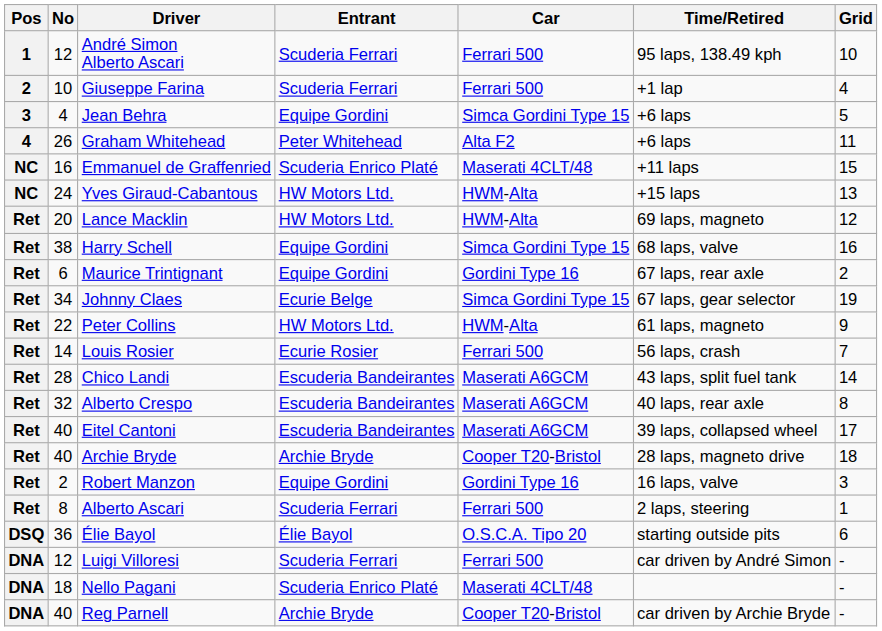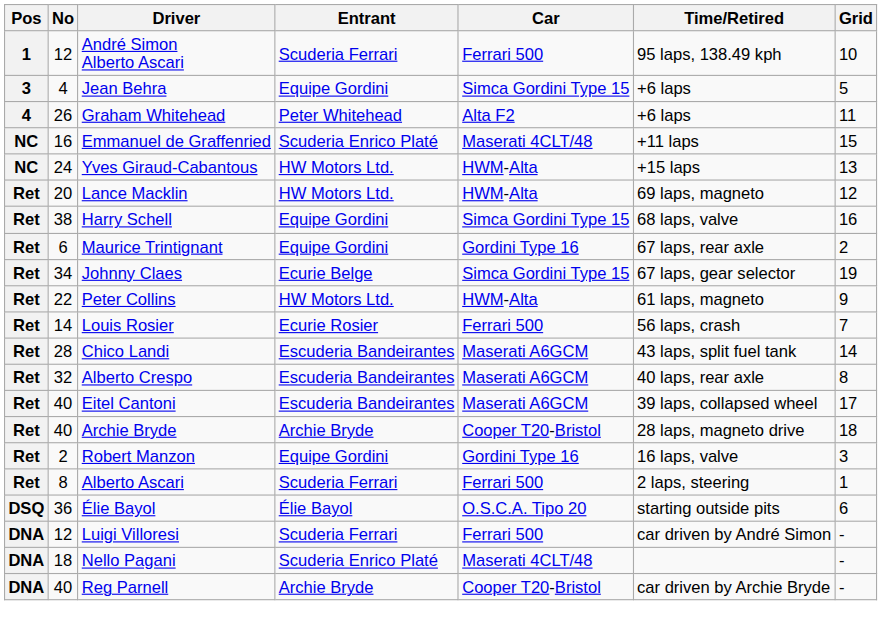 <table class="wikitable" style="font-size: 95%;">
 <tr>
 <th>Pos</th>
 <th>No</th>
 <th>Driver</th>
 <th>Entrant</th>
 <th>Car</th>
 <th>Time/Retired</th>
 <th>Grid</th>
 </tr>
 <tr>
 <th>1</th>
 <td align="center">12</td>
 <td> <a href='#'>André Simon</a><br> <a href='#'>Alberto Ascari</a></td>
 <td><a href='#'>Scuderia Ferrari</a></td>
 <td><a href='#'>Ferrari 500</a></td>
 <td>95 laps, 138.49 kph</td>
 <td>10</td>
-</tr>
-<tr>
-<th>2</th>
-<td align="center">10</td>
-<td> <a href='#'>Giuseppe Farina</a></td>
-<td><a href='#'>Scuderia Ferrari</a></td>
-<td><a href='#'>Ferrari 500</a></td>
-<td>+1 lap</td>
-<td>4</td>
 </tr>
 <tr>
 <th>3</th>
 <td align="center">4</td>
 <td> <a href='#'>Jean Behra</a></td>
 <td><a href='#'>Equipe Gordini</a></td>
 <td><a href='#'>Simca Gordini Type 15</a></td>
 <td>+6 laps</td>
 <td>5</td>
 </tr>
 <tr>
 <th>4</th>
 <td align="center">26</td>
 <td> <a href='#'>Graham Whitehead</a></td>
 <td><a href='#'>Peter Whitehead</a></td>
 <td><a href='#'>Alta F2</a></td>
 <td>+6 laps</td>
 <td>11</td>
 </tr>
 <tr>
 <th>NC</th>
 <td align="center">16</td>
 <td> <a href='#'>Emmanuel de Graffenried</a></td>
 <td><a href='#'>Scuderia Enrico Platé</a></td>
 <td><a href='#'>Maserati 4CLT/48</a></td>
 <td>+11 laps</td>
 <td>15</td>
 </tr>
 <tr>
 <th>NC</th>
 <td align="center">24</td>
 <td> <a href='#'>Yves Giraud-Cabantous</a></td>
 <td><a href='#'>HW Motors Ltd.</a></td>
 <td><a href='#'>HWM</a>-<a href='#'>Alta</a></td>
 <td>+15 laps</td>
 <td>13</td>
 </tr>
 <tr>
 <th>Ret</th>
 <td align="center">20</td>
 <td> <a href='#'>Lance Macklin</a></td>
 <td><a href='#'>HW Motors Ltd.</a></td>
 <td><a href='#'>HWM</a>-<a href='#'>Alta</a></td>
 <td>69 laps, magneto</td>
 <td>12</td>
 </tr>
 <tr>
 <th>Ret</th>
 <td align="center">38</td>
 <td> <a href='#'>Harry Schell</a></td>
 <td><a href='#'>Equipe Gordini</a></td>
 <td><a href='#'>Simca Gordini Type 15</a></td>
 <td>68 laps, valve</td>
 <td>16</td>
 </tr>
 <tr>
 <th>Ret</th>
 <td align="center">6</td>
 <td> <a href='#'>Maurice Trintignant</a></td>
 <td><a href='#'>Equipe Gordini</a></td>
 <td><a href='#'>Gordini Type 16</a></td>
 <td>67 laps, rear axle</td>
 <td>2</td>
 </tr>
 <tr>
 <th>Ret</th>
 <td align="center">34</td>
 <td> <a href='#'>Johnny Claes</a></td>
 <td><a href='#'>Ecurie Belge</a></td>
 <td><a href='#'>Simca Gordini Type 15</a></td>
 <td>67 laps, gear selector</td>
 <td>19</td>
 </tr>
 <tr>
 <th>Ret</th>
 <td align="center">22</td>
 <td> <a href='#'>Peter Collins</a></td>
 <td><a href='#'>HW Motors Ltd.</a></td>
 <td><a href='#'>HWM</a>-<a href='#'>Alta</a></td>
 <td>61 laps, magneto</td>
 <td>9</td>
 </tr>
 <tr>
 <th>Ret</th>
 <td align="center">14</td>
 <td> <a href='#'>Louis Rosier</a></td>
 <td><a href='#'>Ecurie Rosier</a></td>
 <td><a href='#'>Ferrari 500</a></td>
 <td>56 laps, crash</td>
 <td>7</td>
 </tr>
 <tr>
 <th>Ret</th>
 <td align="center">28</td>
 <td> <a href='#'>Chico Landi</a></td>
 <td><a href='#'>Escuderia Bandeirantes</a></td>
 <td><a href='#'>Maserati A6GCM</a></td>
 <td>43 laps, split fuel tank</td>
 <td>14</td>
 </tr>
 <tr>
 <th>Ret</th>
 <td align="center">32</td>
 <td> <a href='#'>Alberto Crespo</a></td>
 <td><a href='#'>Escuderia Bandeirantes</a></td>
 <td><a href='#'>Maserati A6GCM</a></td>
 <td>40 laps, rear axle</td>
 <td>8</td>
 </tr>
 <tr>
 <th>Ret</th>
 <td align="center">40</td>
 <td> <a href='#'>Eitel Cantoni</a></td>
 <td><a href='#'>Escuderia Bandeirantes</a></td>
 <td><a href='#'>Maserati A6GCM</a></td>
 <td>39 laps, collapsed wheel</td>
 <td>17</td>
 </tr>
 <tr>
 <th>Ret</th>
 <td align="center">40</td>
 <td> <a href='#'>Archie Bryde</a></td>
 <td><a href='#'>Archie Bryde</a></td>
 <td><a href='#'>Cooper T20</a>-<a href='#'>Bristol</a></td>
 <td>28 laps, magneto drive</td>
 <td>18</td>
 </tr>
 <tr>
 <th>Ret</th>
 <td align="center">2</td>
 <td> <a href='#'>Robert Manzon</a></td>
 <td><a href='#'>Equipe Gordini</a></td>
 <td><a href='#'>Gordini Type 16</a></td>
 <td>16 laps, valve</td>
 <td>3</td>
 </tr>
 <tr>
 <th>Ret</th>
 <td align="center">8</td>
 <td> <a href='#'>Alberto Ascari</a></td>
 <td><a href='#'>Scuderia Ferrari</a></td>
 <td><a href='#'>Ferrari 500</a></td>
 <td>2 laps, steering</td>
 <td>1</td>
 </tr>
 <tr>
 <th>DSQ</th>
 <td align="center">36</td>
 <td> <a href='#'>Élie Bayol</a></td>
 <td><a href='#'>Élie Bayol</a></td>
 <td><a href='#'>O.S.C.A. Tipo 20</a></td>
 <td>starting outside pits</td>
 <td>6</td>
 </tr>
 <tr>
 <th>DNA</th>
 <td align="center">12</td>
 <td> <a href='#'>Luigi Villoresi</a></td>
 <td><a href='#'>Scuderia Ferrari</a></td>
 <td><a href='#'>Ferrari 500</a></td>
 <td>car driven by André Simon</td>
 <td>-</td>
 </tr>
 <tr>
 <th>DNA</th>
 <td align="center">18</td>
 <td> <a href='#'>Nello Pagani</a></td>
 <td><a href='#'>Scuderia Enrico Platé</a></td>
 <td><a href='#'>Maserati 4CLT/48</a></td>
 <td></td>
 <td>-</td>
 </tr>
 <tr>
 <th>DNA</th>
 <td align="center">40</td>
 <td> <a href='#'>Reg Parnell</a></td>
 <td><a href='#'>Archie Bryde</a></td>
 <td><a href='#'>Cooper T20</a>-<a href='#'>Bristol</a></td>
 <td>car driven by Archie Bryde</td>
 <td>-</td>
 </tr>
 </table>
